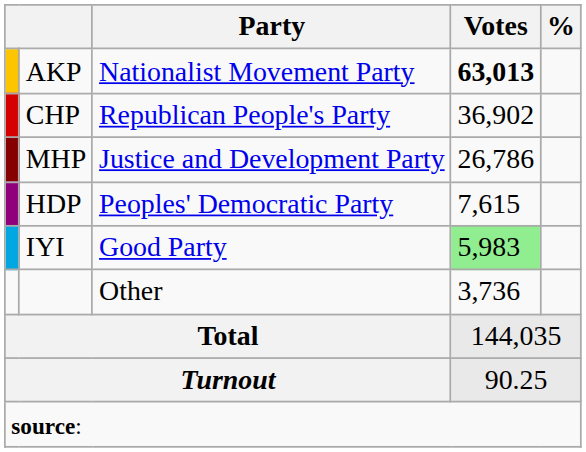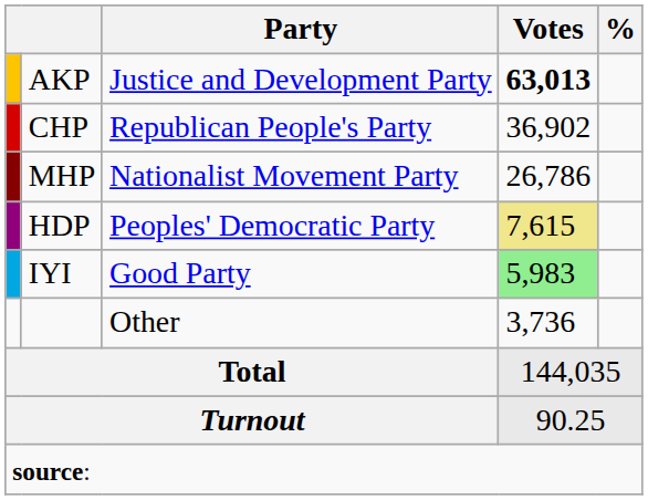 <table class="wikitable">
 <tr>
 <th colspan="2" align="center"></th>
 <th align="center">Party</th>
 <th align="center">Votes</th>
 <th align="center">%</th>
 </tr>
 <tr align="left">
 <td bgcolor="#FDC400" width="1"></td>
 <td>AKP</td>
-<td><a href='#'>Nationalist Movement Party</a></td>
+<td><a href='#'>Justice and Development Party</a></td>
 <td><strong>63,013</strong></td>
 <td><strong></strong></td>
 </tr>
 <tr align="left">
 <td bgcolor="#d50000" width="1"></td>
 <td>CHP</td>
 <td><a href='#'>Republican People's Party</a></td>
 <td>36,902</td>
 <td></td>
 </tr>
 <tr align="left">
 <td bgcolor="#870000" width="1"></td>
 <td>MHP</td>
-<td><a href='#'>Justice and Development Party</a></td>
+<td><a href='#'>Nationalist Movement Party</a></td>
 <td>26,786</td>
 <td></td>
 </tr>
 <tr align="left">
 <td bgcolor="#91007B" width="1"></td>
 <td>HDP</td>
 <td><a href='#'>Peoples' Democratic Party</a></td>
-<td>7,615</td>
+<td style="background: khaki;">7,615</td>
 <td></td>
 </tr>
 <tr align="left">
 <td bgcolor="#01A7E1" width="1"></td>
 <td>IYI</td>
 <td><a href='#'>Good Party</a></td>
 <td style="background: lightgreen;">5,983</td>
 <td></td>
 </tr>
 <tr align="left">
 <td bgcolor="" width="1"></td>
 <td></td>
 <td>Other</td>
 <td>3,736</td>
 <td></td>
 </tr>
 <tr align="left" style="background-color:#E9E9E9">
 <th colspan="3" align="center"><strong>Total</strong></th>
 <td colspan="5" align="center">144,035</td>
 </tr>
 <tr align="left" style="background-color:#E9E9E9">
 <th colspan="3" align="center"><em>Turnout</em></th>
 <td colspan="5" align="center">90.25</td>
 </tr>
 <tr>
 <td colspan="9" align="left"><small><strong>source</strong>: </small></td>
 </tr>
 </table>
